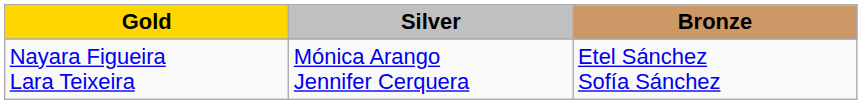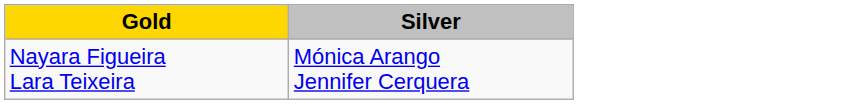 <table class="wikitable" style="text-align:left">
 <tr align="center">
 <td width=200 bgcolor=gold><strong>Gold</strong></td>
 <td width=200 bgcolor=silver><strong>Silver</strong></td>
-<td width=200 bgcolor=CC9966><strong>Bronze</strong></td>
 </tr>
 <tr>
 <td><a href='#'>Nayara Figueira</a><br><a href='#'>Lara Teixeira</a><br><em></em></td>
 <td><a href='#'>Mónica Arango</a><br><a href='#'>Jennifer Cerquera</a><br><em></em></td>
-<td><a href='#'>Etel Sánchez</a><br><a href='#'>Sofía Sánchez</a><br><em></em></td>
 </tr>
 </table>
